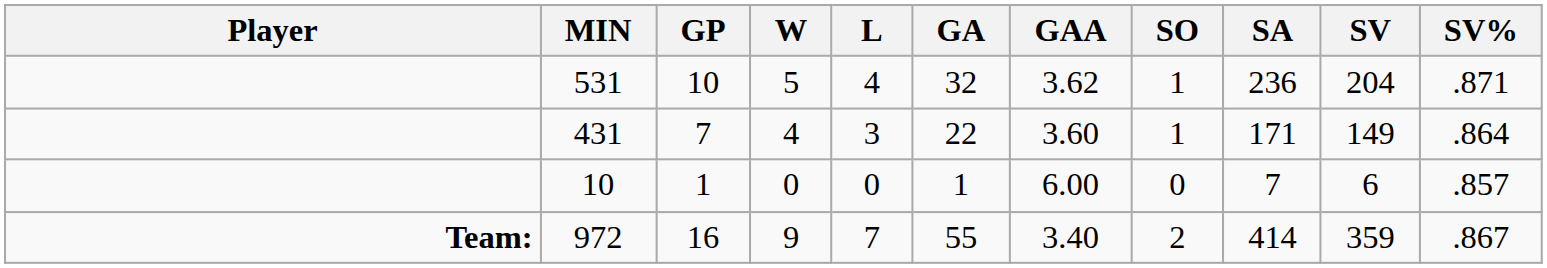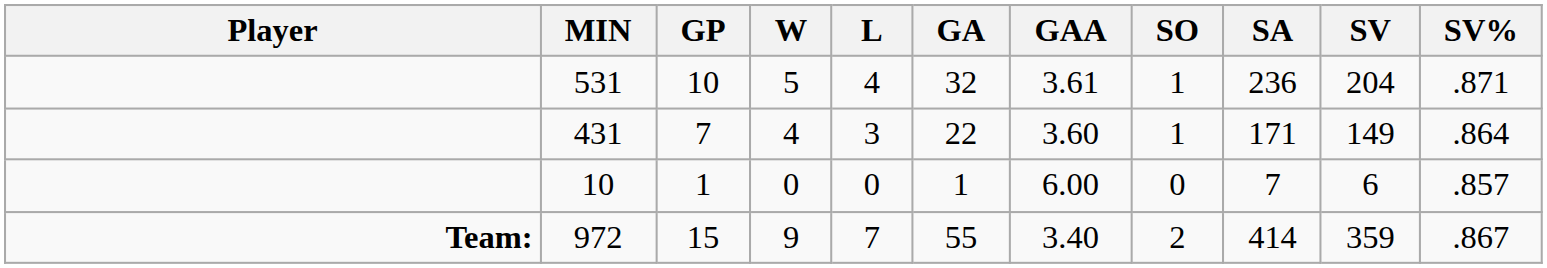 <table class="wikitable sortable" width="60%">
 <tr>
 <th bgcolor="#DDDDFF" width="20%">Player</th>
 <th width="3%" bgcolor="#DDDDFF" title="Minutes played">MIN</th>
 <th width="3%" bgcolor="#DDDDFF" title="Games played in">GP</th>
 <th width="3%" bgcolor="#DDDDFF" title="Wins">W</th>
 <th width="3%" bgcolor="#DDDDFF"title="Losses">L</th>
 <th width="3%" bgcolor="#DDDDFF" title="Goals against">GA</th>
 <th width="3%" bgcolor="#DDDDFF" title="Goals against average">GAA</th>
 <th width="3%" bgcolor="#DDDDFF" title="Shut-outs">SO</th>
 <th width="3%" bgcolor="#DDDDFF" title="Shots against">SA</th>
 <th width="3%" bgcolor="#DDDDFF" title="Shots saved">SV</th>
 <th width="3%" bgcolor="#DDDDFF" title="Save percentage">SV%</th>
 </tr>
 <tr align="center">
 <td align="right"></td>
 <td>531</td>
 <td>10</td>
 <td>5</td>
 <td>4</td>
 <td>32</td>
-<td>3.62</td>
+<td>3.61</td>
 <td>1</td>
 <td>236</td>
 <td>204</td>
 <td>.871</td>
 </tr>
 <tr align="center">
 <td align="right"></td>
 <td>431</td>
 <td>7</td>
 <td>4</td>
 <td>3</td>
 <td>22</td>
 <td>3.60</td>
 <td>1</td>
 <td>171</td>
 <td>149</td>
 <td>.864</td>
 </tr>
 <tr align="center">
 <td align="right"></td>
 <td>10</td>
 <td>1</td>
 <td>0</td>
 <td>0</td>
 <td>1</td>
 <td>6.00</td>
 <td>0</td>
 <td>7</td>
 <td>6</td>
 <td>.857</td>
 </tr>
 <tr align="center">
 <td align="right"><strong>Team:</strong></td>
 <td>972</td>
-<td>16</td>
+<td>15</td>
 <td>9</td>
 <td>7</td>
 <td>55</td>
 <td>3.40</td>
 <td>2</td>
 <td>414</td>
 <td>359</td>
 <td>.867</td>
 </tr>
 </table>
